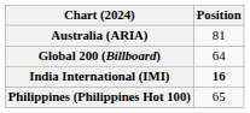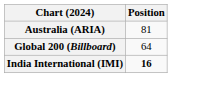 <table class="wikitable sortable plainrowheaders" style="text-align:center">
 <tr>
 <th scope="col">Chart (2024)</th>
 <th scope="col">Position</th>
 </tr>
 <tr>
 <th scope="row">Australia (ARIA)</th>
 <td>81</td>
 </tr>
 <tr>
 <th scope="row">Global 200 (<em>Billboard</em>)</th>
 <td>64</td>
 </tr>
 <tr>
 <th scope="row">India International (IMI)</th>
 <td><strong>16</strong></td>
 </tr>
-<tr>
-<th scope="row">Philippines (Philippines Hot 100)</th>
-<td>65</td>
-</tr>
 </table>
